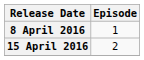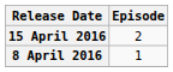 <table class=wikitable style="text-align:center">
 <tr>
 <th>Release Date</th>
 <th>Episode</th>
 </tr>
 <tr>
+<th>15 April 2016</th>
+<td>2</td>
+</tr>
+<tr>
 <th>8 April 2016</th>
 <td>1</td>
 </tr>
 <tr>
-<th>15 April 2016</th>
-<td>2</td>
-</tr>
-<tr>
 </tr>
 </table>
